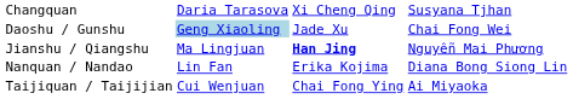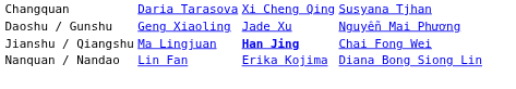 <table>
 <tr>
 <td>Changquan <br></td>
 <td><a href='#'>Daria Tarasova</a><br></td>
 <td><a href='#'>Xi Cheng Qing</a><br></td>
 <td><a href='#'>Susyana Tjhan</a><br></td>
 </tr>
 <tr>
 <td>Daoshu / Gunshu <br></td>
-<td style="background: lightblue;"><a href='#'>Geng Xiaoling</a><br></td>
+<td><a href='#'>Geng Xiaoling</a><br></td>
 <td><a href='#'>Jade Xu</a><br></td>
-<td><a href='#'>Chai Fong Wei</a><br></td>
+<td><a href='#'>Nguyễn Mai Phương</a><br></td>
 </tr>
 <tr>
 <td>Jianshu / Qiangshu <br></td>
 <td><a href='#'>Ma Lingjuan</a><br></td>
 <td><strong><a href='#'>Han Jing</a><br></strong></td>
-<td><a href='#'>Nguyễn Mai Phương</a><br></td>
+<td><a href='#'>Chai Fong Wei</a><br></td>
 </tr>
 <tr>
 <td>Nanquan / Nandao <br></td>
 <td><a href='#'>Lin Fan</a><br></td>
 <td><a href='#'>Erika Kojima</a><br></td>
 <td><a href='#'>Diana Bong Siong Lin</a><br></td>
 </tr>
-<tr>
-<td>Taijiquan / Taijijian <br></td>
-<td><a href='#'>Cui Wenjuan</a><br></td>
-<td><a href='#'>Chai Fong Ying</a><br></td>
-<td><a href='#'>Ai Miyaoka</a><br></td>
-</tr>
 </table>
